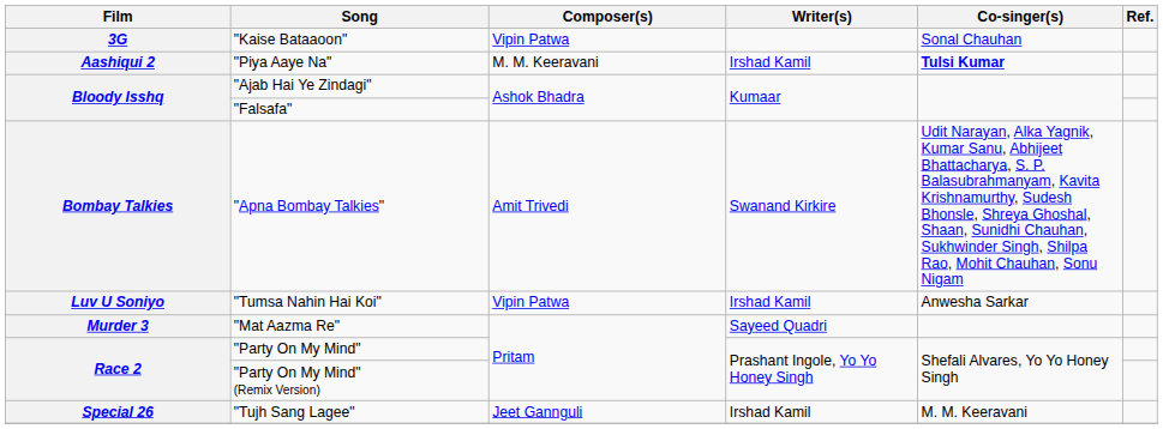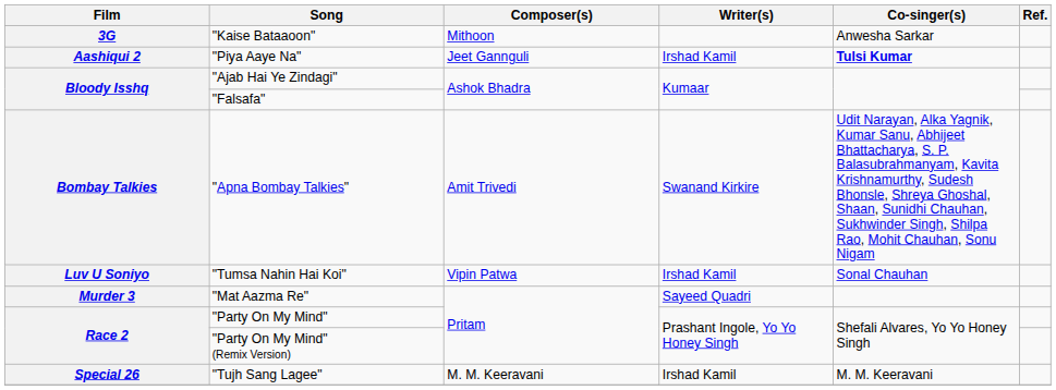 <table class="wikitable plainrowheaders" width="100%" textcolor:#000;">
 <tr>
 <th scope="col" width=20%><strong>Film</strong></th>
 <th scope="col" width=23%><strong>Song</strong></th>
 <th scope="col" width=21%><strong>Composer(s)</strong></th>
 <th scope="col" width=17%><strong>Writer(s)</strong></th>
 <th scope="col" width=18%><strong>Co-singer(s)</strong></th>
 <th scope="col" width=1%><strong>Ref.</strong></th>
 </tr>
 <tr>
 <th scope="row"><em><a href='#'>3G</a></em></th>
 <td>"Kaise Bataaoon"</td>
-<td><a href='#'>Vipin Patwa</a></td>
+<td><a href='#'>Mithoon</a></td>
 <td></td>
-<td><a href='#'>Sonal Chauhan</a></td>
+<td>Anwesha Sarkar</td>
 <td></td>
 </tr>
 <tr>
 <th scope="row"><em><a href='#'>Aashiqui 2</a></em></th>
 <td>"Piya Aaye Na"</td>
-<td>M. M. Keeravani</td>
+<td><a href='#'>Jeet Gannguli</a></td>
 <td><a href='#'>Irshad Kamil</a></td>
 <td><strong><a href='#'>Tulsi Kumar</a></strong></td>
 <td></td>
 </tr>
 <tr>
 <th scope="row" rowspan="2"><em><a href='#'>Bloody Isshq</a></em></th>
 <td>"Ajab Hai Ye Zindagi"</td>
 <td rowspan="2"><a href='#'>Ashok Bhadra</a></td>
 <td rowspan="2"><a href='#'>Kumaar</a></td>
 <td rowspan="2"></td>
 <td></td>
 </tr>
 <tr>
 <td>"Falsafa"</td>
 <td></td>
 </tr>
 <tr>
 <th scope="row"><em><a href='#'>Bombay Talkies</a></em></th>
 <td>"<a href='#'>Apna Bombay Talkies</a>"</td>
 <td><a href='#'>Amit Trivedi</a></td>
 <td><a href='#'>Swanand Kirkire</a></td>
 <td><a href='#'>Udit Narayan</a>, <a href='#'>Alka Yagnik</a>, <a href='#'>Kumar Sanu</a>, <a href='#'>Abhijeet Bhattacharya</a>, <a href='#'>S. P. Balasubrahmanyam</a>, <a href='#'>Kavita Krishnamurthy</a>, <a href='#'>Sudesh Bhonsle</a>, <a href='#'>Shreya Ghoshal</a>, <a href='#'>Shaan</a>, <a href='#'>Sunidhi Chauhan</a>, <a href='#'>Sukhwinder Singh</a>, <a href='#'>Shilpa Rao</a>, <a href='#'>Mohit Chauhan</a>, <a href='#'>Sonu Nigam</a></td>
 <td></td>
 </tr>
 <tr>
 <th scope="row"><em><a href='#'>Luv U Soniyo</a></em></th>
 <td>"Tumsa Nahin Hai Koi"</td>
 <td><a href='#'>Vipin Patwa</a></td>
 <td><a href='#'>Irshad Kamil</a></td>
-<td>Anwesha Sarkar</td>
+<td><a href='#'>Sonal Chauhan</a></td>
 <td></td>
 </tr>
 <tr>
 <th scope="row"><em><a href='#'>Murder 3</a></em></th>
 <td>"Mat Aazma Re"</td>
 <td rowspan="3"><a href='#'>Pritam</a></td>
 <td><a href='#'>Sayeed Quadri</a></td>
 <td></td>
 <td></td>
 </tr>
 <tr>
 <th scope="row" rowspan="2"><em><a href='#'>Race 2</a></em></th>
 <td>"Party On My Mind"</td>
 <td rowspan="2">Prashant Ingole, <a href='#'>Yo Yo Honey Singh</a></td>
 <td rowspan="2">Shefali Alvares, Yo Yo Honey Singh</td>
 <td></td>
 </tr>
 <tr>
 <td>"Party On My Mind"<br><small>(Remix Version)</small></td>
 <td></td>
 </tr>
 <tr>
 <th scope="row"><em><a href='#'>Special 26</a></em></th>
 <td>"Tujh Sang Lagee"</td>
-<td><a href='#'>Jeet Gannguli</a></td>
+<td>M. M. Keeravani</td>
 <td>Irshad Kamil</td>
 <td>M. M. Keeravani</td>
 <td></td>
 </tr>
 <tr>
 </tr>
 </table>
